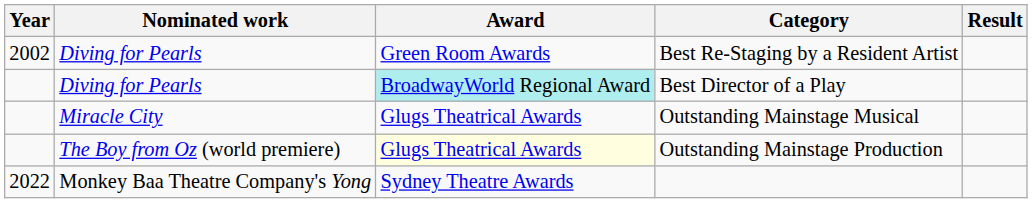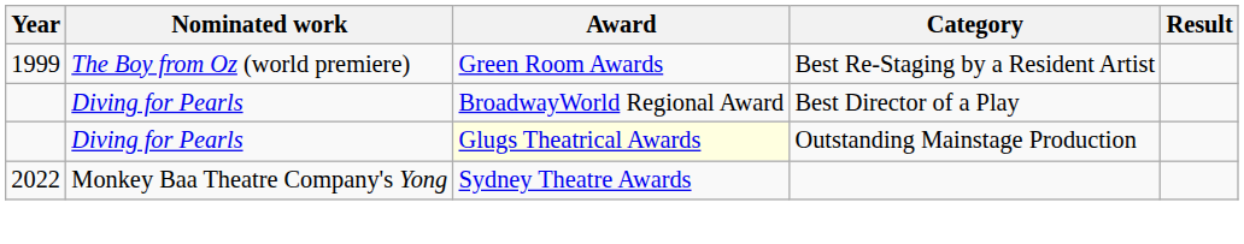 <table class="wikitable sortable">
 <tr>
 <th>Year</th>
 <th>Nominated work</th>
 <th>Award</th>
 <th>Category</th>
 <th>Result</th>
 </tr>
 <tr>
-<td>2002</td>
-<td><em><a href='#'>Diving for Pearls</a></em></td>
+<td>1999</td>
+<td><em><a href='#'>The Boy from Oz</a></em> (world premiere)</td>
 <td><a href='#'>Green Room Awards</a></td>
 <td>Best Re-Staging by a Resident Artist</td>
 <td></td>
 </tr>
 <tr>
 <td></td>
 <td><em><a href='#'>Diving for Pearls</a></em></td>
-<td style="background: paleturquoise;"><a href='#'>BroadwayWorld</a> Regional Award</td>
+<td><a href='#'>BroadwayWorld</a> Regional Award</td>
 <td>Best Director of a Play</td>
 <td></td>
 </tr>
 <tr>
 <td></td>
-<td><em><a href='#'>Miracle City</a></em></td>
-<td><a href='#'>Glugs Theatrical Awards</a></td>
-<td>Outstanding Mainstage Musical</td>
-<td></td>
-</tr>
-<tr>
-<td></td>
-<td><em><a href='#'>The Boy from Oz</a></em> (world premiere)</td>
+<td><em><a href='#'>Diving for Pearls</a></em></td>
 <td style="background: lightyellow;"><a href='#'>Glugs Theatrical Awards</a></td>
 <td>Outstanding Mainstage Production</td>
 <td></td>
 </tr>
 <tr>
 <td>2022</td>
 <td>Monkey Baa Theatre Company's <em>Yong</em></td>
 <td><a href='#'>Sydney Theatre Awards</a></td>
 <td></td>
 <td></td>
 </tr>
 </table>
